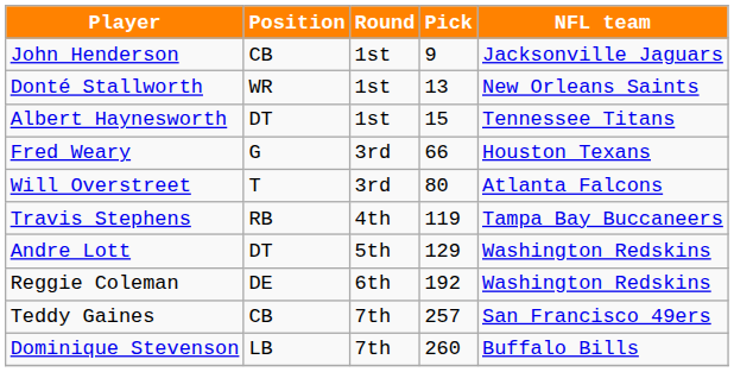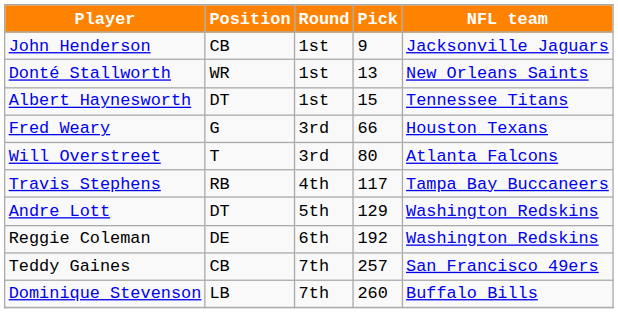 <table class="wikitable" border="1">
 <tr>
 <th style="background: #FF8200; color: white">Player</th>
 <th style="background: #FF8200; color: white">Position</th>
 <th style="background: #FF8200; color: white">Round</th>
 <th style="background: #FF8200; color: white">Pick</th>
 <th style="background: #FF8200; color: white">NFL team</th>
 </tr>
 <tr>
 <td><a href='#'>John Henderson</a></td>
 <td>CB</td>
 <td>1st</td>
 <td>9</td>
 <td><a href='#'>Jacksonville Jaguars</a></td>
 </tr>
 <tr>
 <td><a href='#'>Donté Stallworth</a></td>
 <td>WR</td>
 <td>1st</td>
 <td>13</td>
 <td><a href='#'>New Orleans Saints</a></td>
 </tr>
 <tr>
 <td><a href='#'>Albert Haynesworth</a></td>
 <td>DT</td>
 <td>1st</td>
 <td>15</td>
 <td><a href='#'>Tennessee Titans</a></td>
 </tr>
 <tr>
 <td><a href='#'>Fred Weary</a></td>
 <td>G</td>
 <td>3rd</td>
 <td>66</td>
 <td><a href='#'>Houston Texans</a></td>
 </tr>
 <tr>
 <td><a href='#'>Will Overstreet</a></td>
 <td>T</td>
 <td>3rd</td>
 <td>80</td>
 <td><a href='#'>Atlanta Falcons</a></td>
 </tr>
 <tr>
 <td><a href='#'>Travis Stephens</a></td>
 <td>RB</td>
 <td>4th</td>
-<td>119</td>
+<td>117</td>
 <td><a href='#'>Tampa Bay Buccaneers</a></td>
 </tr>
 <tr>
 <td><a href='#'>Andre Lott</a></td>
 <td>DT</td>
 <td>5th</td>
 <td>129</td>
 <td><a href='#'>Washington Redskins</a></td>
 </tr>
 <tr>
 <td>Reggie Coleman</td>
 <td>DE</td>
 <td>6th</td>
 <td>192</td>
 <td><a href='#'>Washington Redskins</a></td>
 </tr>
 <tr>
 <td>Teddy Gaines</td>
 <td>CB</td>
 <td>7th</td>
 <td>257</td>
 <td><a href='#'>San Francisco 49ers</a></td>
 </tr>
 <tr>
 <td><a href='#'>Dominique Stevenson</a></td>
 <td>LB</td>
 <td>7th</td>
 <td>260</td>
 <td><a href='#'>Buffalo Bills</a></td>
 </tr>
 <tr>
 </tr>
 </table>
